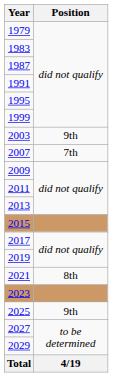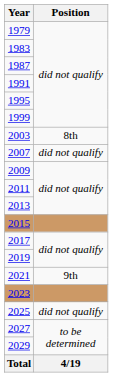 <table class="wikitable" style="text-align: center;">
 <tr>
 <th>Year</th>
 <th width="100">Position</th>
 </tr>
 <tr>
 <td> <a href='#'>1979</a></td>
 <td rowspan=6><em>did not qualify</em></td>
 </tr>
 <tr>
 <td> <a href='#'>1983</a></td>
 </tr>
 <tr>
 <td> <a href='#'>1987</a></td>
 </tr>
 <tr>
 <td> <a href='#'>1991</a></td>
 </tr>
 <tr>
 <td> <a href='#'>1995</a></td>
 </tr>
 <tr>
 <td> <a href='#'>1999</a></td>
 </tr>
 <tr>
 <td> <a href='#'>2003</a></td>
-<td>9th</td>
+<td>8th</td>
 </tr>
 <tr>
 <td> <a href='#'>2007</a></td>
-<td>7th</td>
+<td><em>did not qualify</em></td>
 </tr>
 <tr>
 <td> <a href='#'>2009</a></td>
 <td rowspan=3><em>did not qualify</em></td>
 </tr>
 <tr>
 <td> <a href='#'>2011</a></td>
 </tr>
 <tr>
 <td> <a href='#'>2013</a></td>
 </tr>
 <tr bgcolor=#cc9966>
 <td> <a href='#'>2015</a></td>
 <td></td>
 </tr>
 <tr>
 <td> <a href='#'>2017</a></td>
 <td rowspan=2><em>did not qualify</em></td>
 </tr>
 <tr>
 <td> <a href='#'>2019</a></td>
 </tr>
 <tr>
 <td> <a href='#'>2021</a></td>
-<td>8th</td>
+<td>9th</td>
 </tr>
 <tr bgcolor=#cc9966>
 <td> <a href='#'>2023</a></td>
 <td></td>
 </tr>
 <tr>
 <td> <a href='#'>2025</a></td>
-<td>9th</td>
+<td><em>did not qualify</em></td>
 </tr>
 <tr>
 <td> <a href='#'>2027</a></td>
 <td rowspan=2><em>to be determined</em></td>
 </tr>
 <tr>
 <td> <a href='#'>2029</a></td>
 </tr>
 <tr>
 <th>Total</th>
 <th>4/19</th>
 </tr>
 </table>
